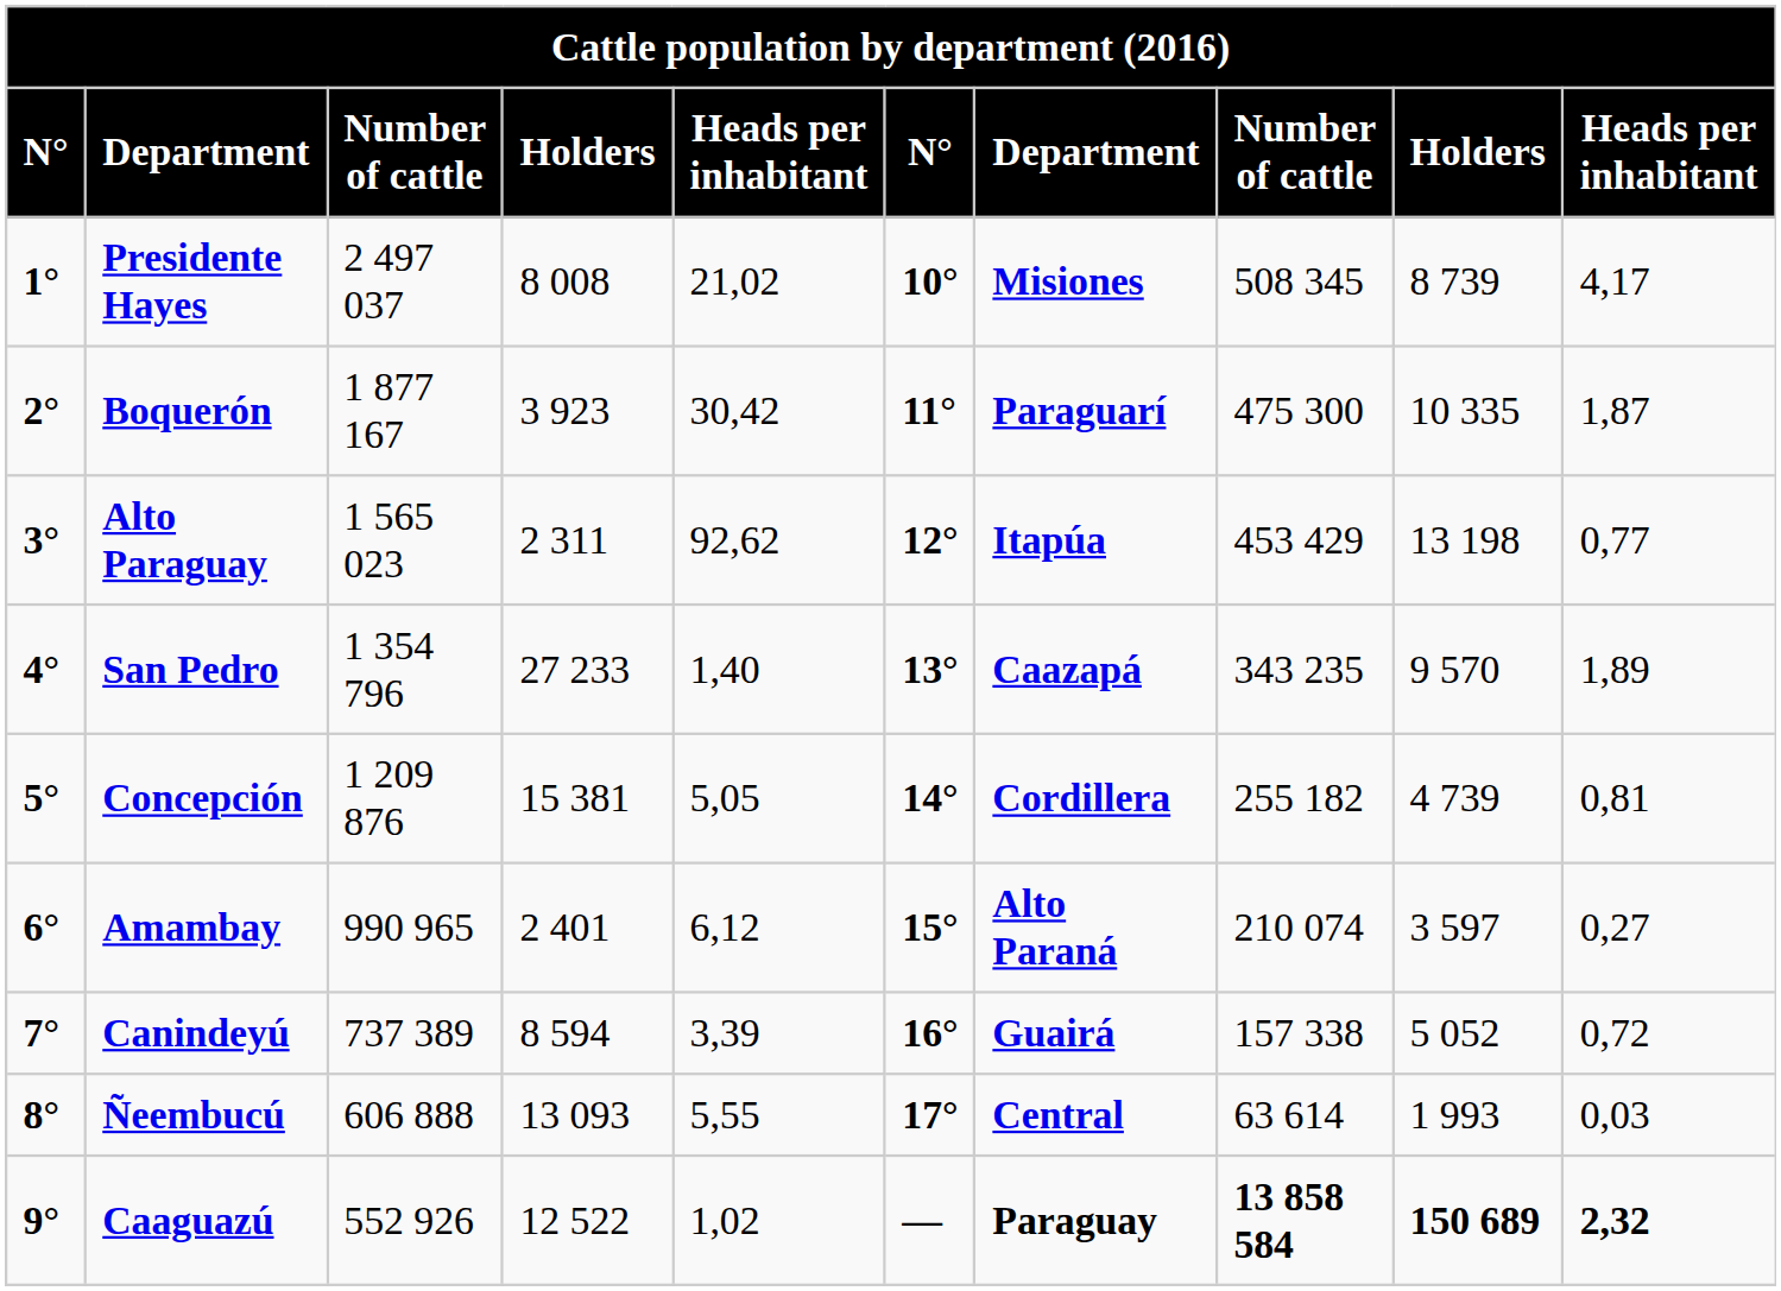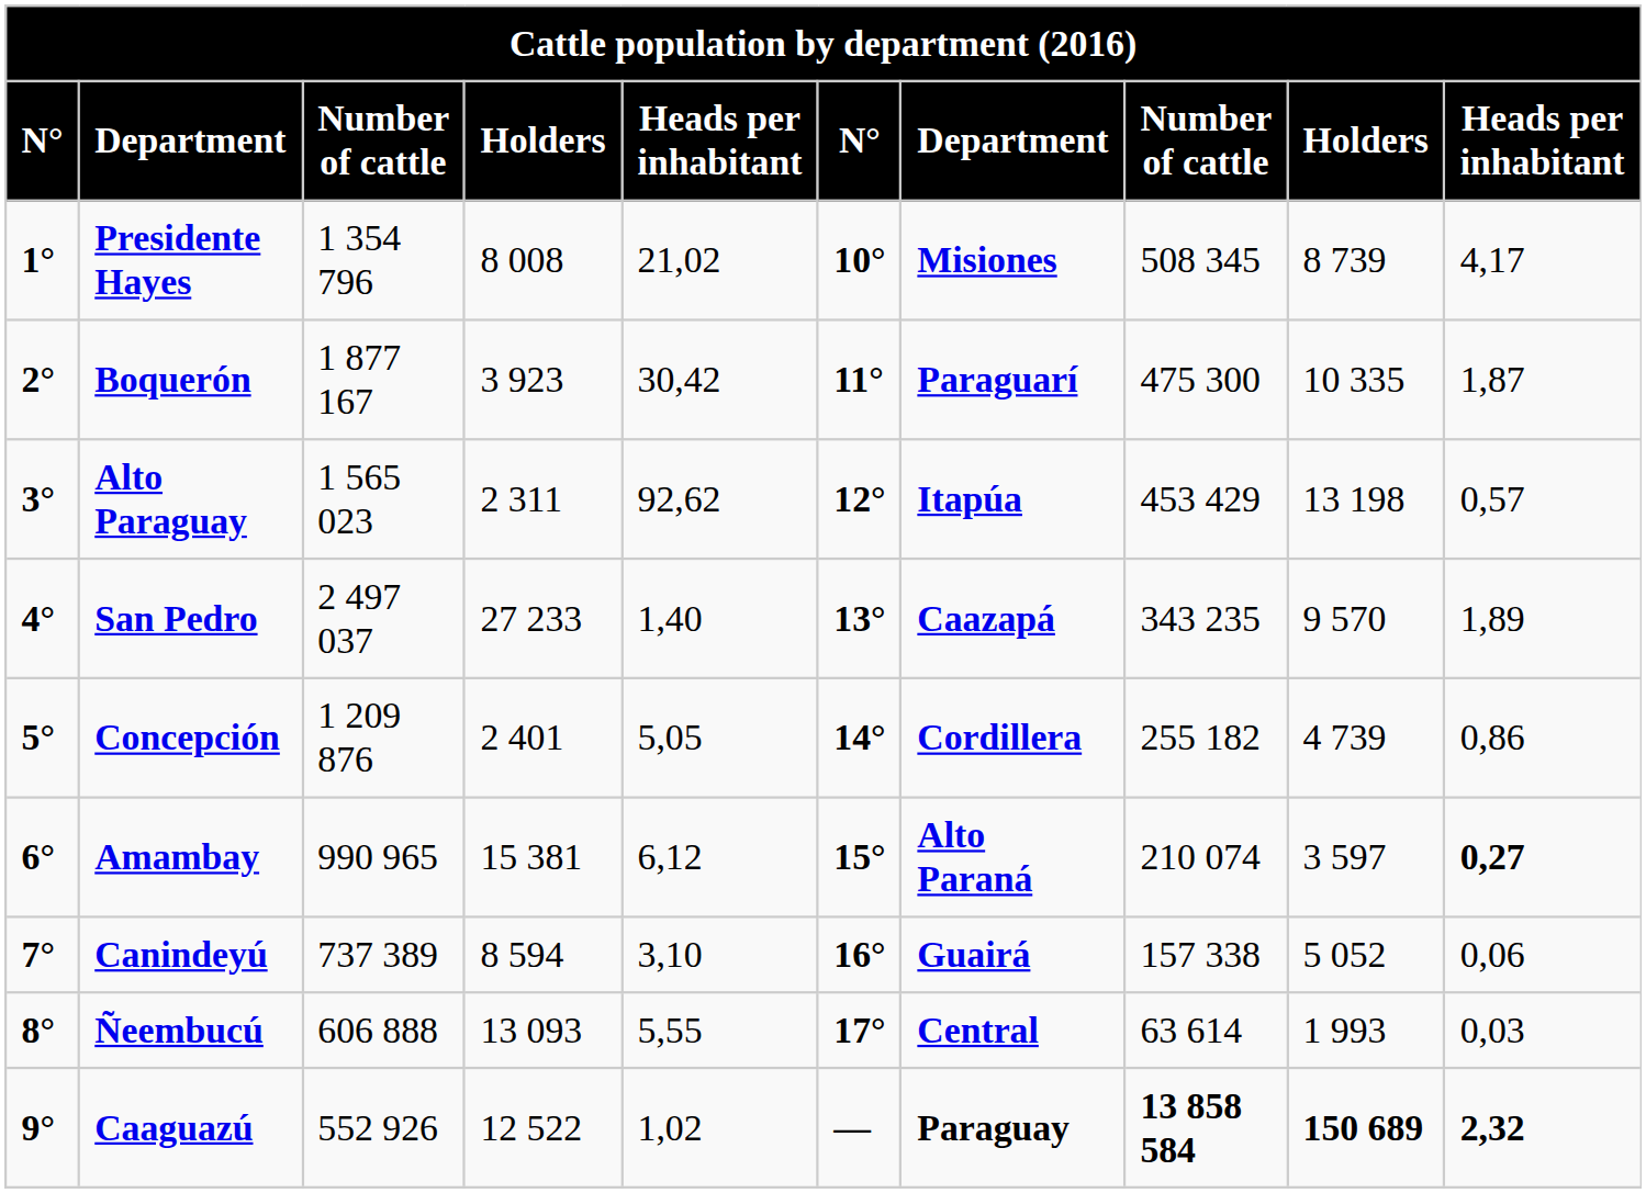 <table border="2" cellpadding="6" cellspacing="0" width="" style="margin: 1em 1em 1em 0; background: #f9f9f9; border: 1px #ccc solid; border-collapse: collapse; font-size: 95%;" align="center">
 <tr bgcolor="#000000" style="color:white">
 <th colspan="10">Cattle population by department (2016)</th>
 </tr>
 <tr>
 </tr>
 <tr bgcolor="#000000" style="color:white">
 <th>N°</th>
 <th>Department</th>
 <th>Number of cattle</th>
 <th>Holders</th>
 <th>Heads per inhabitant</th>
 <th>N°</th>
 <th>Department</th>
 <th>Number of cattle</th>
 <th>Holders</th>
 <th>Heads per inhabitant</th>
 </tr>
 <tr>
 <td><strong>1°</strong></td>
 <td align=left><strong><a href='#'>Presidente Hayes</a></strong></td>
-<td>2 497 037</td>
+<td>1 354 796</td>
 <td>8 008</td>
 <td>21,02</td>
 <td><strong>10°</strong></td>
 <td align=left><strong><a href='#'>Misiones</a></strong></td>
 <td>508 345</td>
 <td>8 739</td>
 <td>4,17</td>
 </tr>
 <tr>
 <td><strong>2°</strong></td>
 <td align=left><strong><a href='#'>Boquerón</a></strong></td>
 <td>1 877 167</td>
 <td>3 923</td>
 <td>30,42</td>
 <td><strong>11°</strong></td>
 <td align=left><strong><a href='#'>Paraguarí</a></strong></td>
 <td>475 300</td>
 <td>10 335</td>
 <td>1,87</td>
 </tr>
 <tr>
 <td><strong>3°</strong></td>
 <td align=left><strong><a href='#'>Alto Paraguay</a></strong></td>
 <td>1 565 023</td>
 <td>2 311</td>
 <td>92,62</td>
 <td><strong>12°</strong></td>
 <td align=left><strong><a href='#'>Itapúa</a></strong></td>
 <td>453 429</td>
 <td>13 198</td>
-<td>0,77</td>
+<td>0,57</td>
 </tr>
 <tr>
 <td><strong>4°</strong></td>
 <td align=left><strong><a href='#'>San Pedro</a></strong></td>
-<td>1 354 796</td>
+<td>2 497 037</td>
 <td>27 233</td>
 <td>1,40</td>
 <td><strong>13°</strong></td>
 <td align=left><strong><a href='#'>Caazapá</a></strong></td>
 <td>343 235</td>
 <td>9 570</td>
 <td>1,89</td>
 </tr>
 <tr>
 <td><strong>5°</strong></td>
 <td align=left><strong><a href='#'>Concepción</a></strong></td>
 <td>1 209 876</td>
-<td>15 381</td>
+<td>2 401</td>
 <td>5,05</td>
 <td><strong>14°</strong></td>
 <td align=left><strong><a href='#'>Cordillera</a></strong></td>
 <td>255 182</td>
 <td>4 739</td>
-<td>0,81</td>
+<td>0,86</td>
 </tr>
 <tr>
 <td><strong>6°</strong></td>
 <td align=left><strong><a href='#'>Amambay</a></strong></td>
 <td>990 965</td>
-<td>2 401</td>
+<td>15 381</td>
 <td>6,12</td>
 <td><strong>15°</strong></td>
 <td align=left><strong><a href='#'>Alto Paraná</a></strong></td>
 <td>210 074</td>
 <td>3 597</td>
-<td>0,27</td>
+<td><strong>0,27</strong></td>
 </tr>
 <tr>
 <td><strong>7°</strong></td>
 <td align=left><strong><a href='#'>Canindeyú</a></strong></td>
 <td>737 389</td>
 <td>8 594</td>
-<td>3,39</td>
+<td>3,10</td>
 <td><strong>16°</strong></td>
 <td align=left><strong><a href='#'>Guairá</a></strong></td>
 <td>157 338</td>
 <td>5 052</td>
-<td>0,72</td>
+<td>0,06</td>
 </tr>
 <tr>
 <td><strong>8°</strong></td>
 <td align=left><strong><a href='#'>Ñeembucú</a></strong></td>
 <td>606 888</td>
 <td>13 093</td>
 <td>5,55</td>
 <td><strong>17°</strong></td>
 <td align=left><strong><a href='#'>Central</a></strong></td>
 <td>63 614</td>
 <td>1 993</td>
 <td>0,03</td>
 </tr>
 <tr>
 <td><strong>9°</strong></td>
 <td align=left><strong><a href='#'>Caaguazú</a></strong></td>
 <td>552 926</td>
 <td>12 522</td>
 <td>1,02</td>
 <td><strong>—</strong></td>
 <td align=left><strong>Paraguay</strong></td>
 <td><strong>13 858 584</strong></td>
 <td><strong>150 689</strong></td>
 <td><strong>2,32</strong></td>
 </tr>
 </table>
